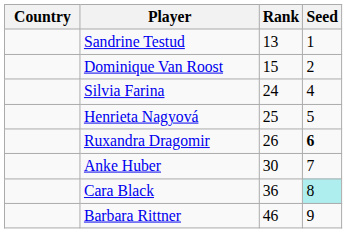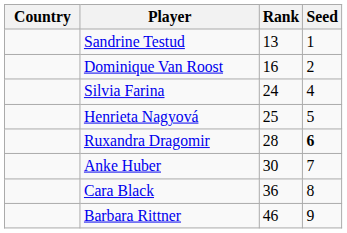 <table class="sortable wikitable">
 <tr>
 <th width="70">Country</th>
 <th width="175">Player</th>
 <th>Rank</th>
 <th>Seed</th>
 </tr>
 <tr>
 <td></td>
 <td><a href='#'>Sandrine Testud</a></td>
 <td>13</td>
 <td>1</td>
 </tr>
 <tr>
 <td></td>
 <td><a href='#'>Dominique Van Roost</a></td>
-<td>15</td>
+<td>16</td>
 <td>2</td>
 </tr>
 <tr>
 <td></td>
 <td><a href='#'>Silvia Farina</a></td>
 <td>24</td>
 <td>4</td>
 </tr>
 <tr>
 <td></td>
 <td><a href='#'>Henrieta Nagyová</a></td>
 <td>25</td>
 <td>5</td>
 </tr>
 <tr>
 <td></td>
 <td><a href='#'>Ruxandra Dragomir</a></td>
-<td>26</td>
+<td>28</td>
 <td><strong>6</strong></td>
 </tr>
 <tr>
 <td></td>
 <td><a href='#'>Anke Huber</a></td>
 <td>30</td>
 <td>7</td>
 </tr>
 <tr>
 <td></td>
 <td><a href='#'>Cara Black</a></td>
 <td>36</td>
-<td style="background: paleturquoise;">8</td>
+<td>8</td>
 </tr>
 <tr>
 <td></td>
 <td><a href='#'>Barbara Rittner</a></td>
 <td>46</td>
 <td>9</td>
 </tr>
 </table>
